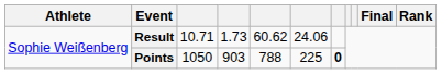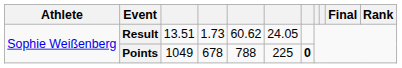 <table class=wikitable style=font-size:90%>
 <tr>
 <th>Athlete</th>
 <th>Event</th>
 <th></th>
 <th></th>
 <th></th>
 <th></th>
 <th></th>
 <th></th>
 <th></th>
 <th>Final</th>
 <th>Rank</th>
 </tr>
 <tr align=center>
 <td rowspan=2 align=left><a href='#'>Sophie Weißenberg</a></td>
 <th style=font-size:95%>Result</th>
-<td>10.71 </td>
+<td>13.51 </td>
 <td>1.73</td>
 <td>60.62</td>
-<td>24.06</td>
+<td>24.05</td>
 <td></td>
 <td colspan=4 rowspan=2></td>
 </tr>
 <tr align=center>
 <th style=font-size:95%>Points</th>
-<td>1050</td>
-<td>903</td>
+<td>1049</td>
+<td>678</td>
 <td>788</td>
 <td>225</td>
 <td><strong>0</strong></td>
 </tr>
 </table>
